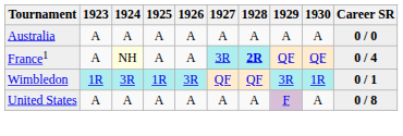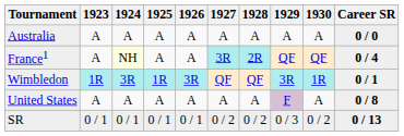 <table class="wikitable">
 <tr>
 <th>Tournament</th>
 <th>1923</th>
 <th>1924</th>
 <th>1925</th>
 <th>1926</th>
 <th>1927</th>
 <th>1928</th>
 <th>1929</th>
 <th>1930</th>
 <th>Career SR</th>
 </tr>
 <tr>
 <td style="background:#EFEFEF;"><a href='#'>Australia</a></td>
 <td align="center">A</td>
 <td align="center">A</td>
 <td align="center">A</td>
 <td align="center">A</td>
 <td align="center">A</td>
 <td align="center">A</td>
 <td align="center">A</td>
 <td align="center">A</td>
 <td align="center" style="background:#EFEFEF;"><strong>0 / 0</strong></td>
 </tr>
 <tr>
 <td style="background:#EFEFEF;"><a href='#'>France</a><sup>1</sup></td>
 <td align="center">A</td>
 <td align="center" style="background: lightyellow;">NH</td>
 <td align="center">A</td>
 <td align="center">A</td>
 <td align="center" style="background:#afeeee;"><a href='#'>3R</a></td>
-<td align="center" style="background:#afeeee;"><strong><a href='#'>2R</a></strong></td>
+<td align="center" style="background:#afeeee;"><a href='#'>2R</a></td>
 <td align="center" style="background:#ffebcd;"><a href='#'>QF</a></td>
 <td align="center" style="background:#ffebcd;"><a href='#'>QF</a></td>
 <td align="center" style="background:#EFEFEF;"><strong>0 / 4</strong></td>
 </tr>
 <tr>
 <td style="background:#EFEFEF;"><a href='#'>Wimbledon</a></td>
 <td align="center" style="background:#afeeee;"><a href='#'>1R</a></td>
 <td align="center" style="background:#afeeee;"><a href='#'>3R</a></td>
 <td align="center" style="background:#afeeee;"><a href='#'>1R</a></td>
 <td align="center" style="background:#afeeee;"><a href='#'>3R</a></td>
 <td align="center" style="background:#ffebcd;"><a href='#'>QF</a></td>
 <td align="center" style="background:#ffebcd;"><a href='#'>QF</a></td>
 <td align="center" style="background:#afeeee;"><a href='#'>3R</a></td>
 <td align="center" style="background:#afeeee;"><a href='#'>1R</a></td>
 <td align="center" style="background:#EFEFEF;"><strong>0 / 1</strong></td>
 </tr>
 <tr>
 <td style="background:#EFEFEF;"><a href='#'>United States</a></td>
 <td align="center">A</td>
 <td align="center">A</td>
 <td align="center">A</td>
 <td align="center">A</td>
 <td align="center">A</td>
 <td align="center">A</td>
 <td align="center" style="background:#D8BFD8;"><a href='#'>F</a></td>
 <td align="center">A</td>
 <td align="center" style="background:#EFEFEF;"><strong>0 / 8</strong></td>
 </tr>
+<tr>
+<td style="background:#EFEFEF;">SR</td>
+<td align="center" style="background:#EFEFEF;">0 / 1</td>
+<td align="center" style="background:#EFEFEF;">0 / 1</td>
+<td align="center" style="background:#EFEFEF;">0 / 1</td>
+<td align="center" style="background:#EFEFEF;">0 / 1</td>
+<td align="center" style="background:#EFEFEF;">0 / 2</td>
+<td align="center" style="background:#EFEFEF;">0 / 2</td>
+<td align="center" style="background:#EFEFEF;">0 / 3</td>
+<td align="center" style="background:#EFEFEF;">0 / 2</td>
+<td align="center" style="background:#EFEFEF;"><strong>0 / 13</strong></td>
+</tr>
 </table>
